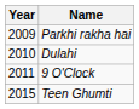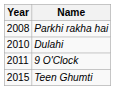 <table class="wikitable">
 <tr>
 <th>Year</th>
 <th>Name</th>
 </tr>
 <tr>
-<td>2009</td>
+<td>2008</td>
 <td><em>Parkhi rakha hai</em></td>
 </tr>
 <tr>
 <td>2010</td>
 <td><em>Dulahi</em></td>
 </tr>
 <tr>
 <td>2011</td>
 <td><em>9 O'Clock</em></td>
 </tr>
 <tr>
 <td>2015</td>
 <td><em>Teen Ghumti</em> </td>
 </tr>
 </table>
